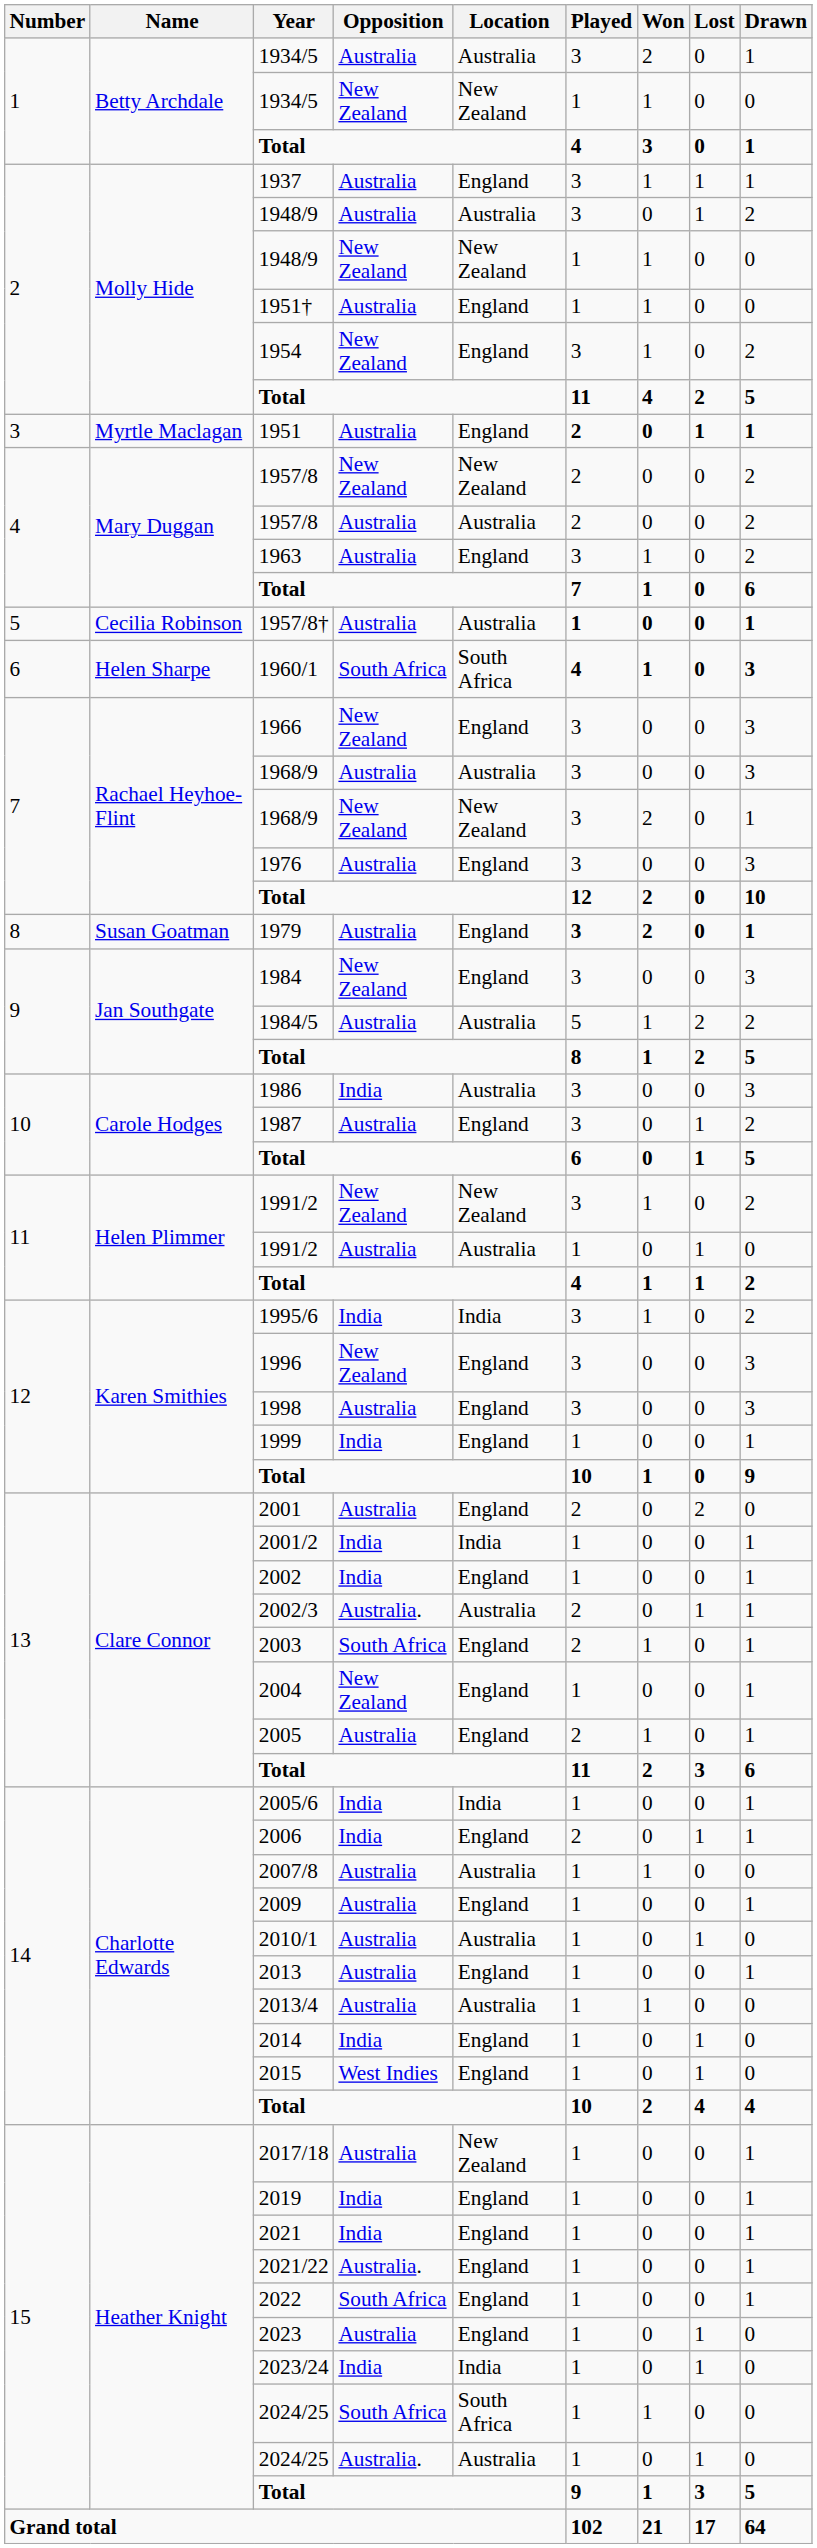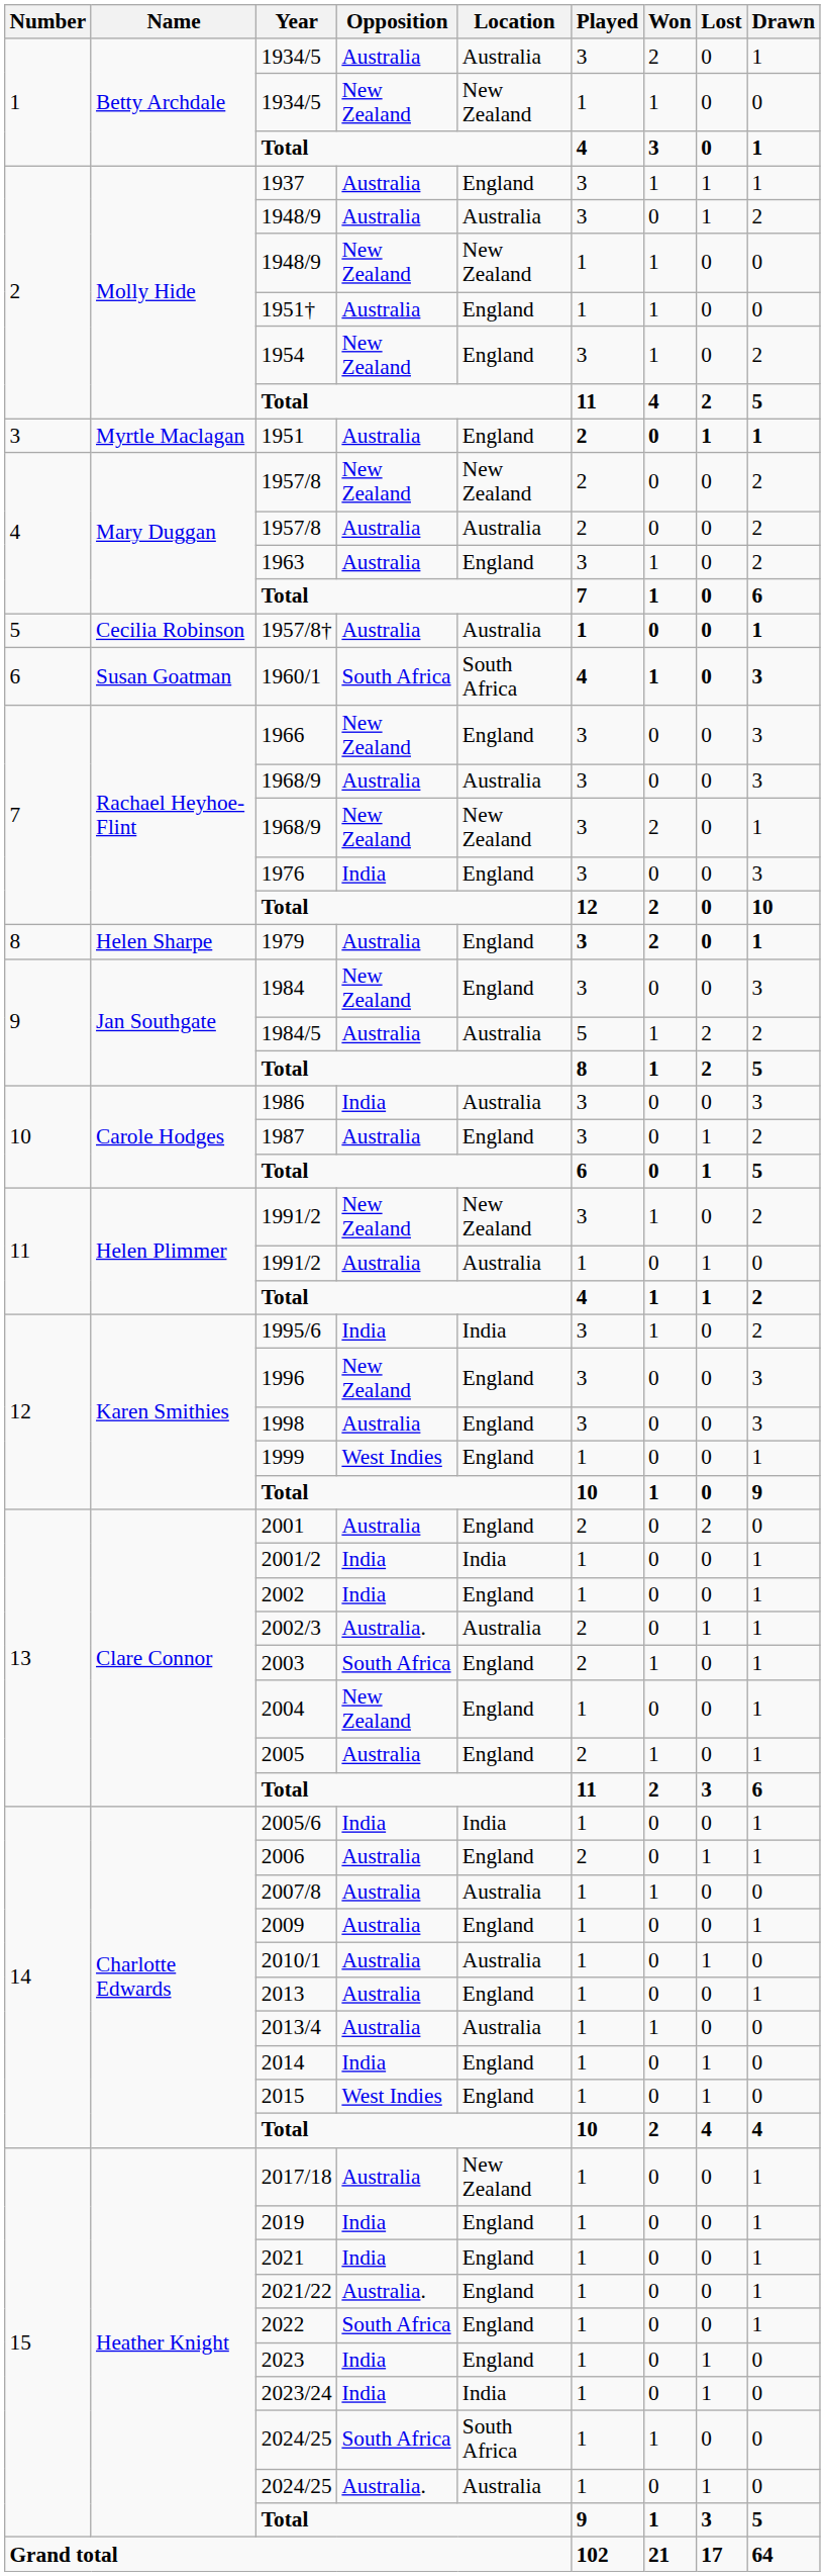 <table class="wikitable">
 <tr>
 <th>Number</th>
 <th>Name</th>
 <th>Year</th>
 <th>Opposition</th>
 <th>Location</th>
 <th>Played</th>
 <th>Won</th>
 <th>Lost</th>
 <th>Drawn</th>
 </tr>
 <tr>
 <td rowspan=3>1</td>
 <td rowspan=3><a href='#'>Betty Archdale</a></td>
 <td>1934/5</td>
 <td><a href='#'>Australia</a></td>
 <td>Australia</td>
 <td>3</td>
 <td>2</td>
 <td>0</td>
 <td>1</td>
 </tr>
 <tr>
 <td>1934/5</td>
 <td><a href='#'>New Zealand</a></td>
 <td>New Zealand</td>
 <td>1</td>
 <td>1</td>
 <td>0</td>
 <td>0</td>
 </tr>
 <tr>
 <td colspan=3><strong>Total</strong></td>
 <td><strong>4</strong></td>
 <td><strong>3</strong></td>
 <td><strong>0</strong></td>
 <td><strong>1</strong></td>
 </tr>
 <tr>
 <td rowspan=6>2</td>
 <td rowspan=6><a href='#'>Molly Hide</a></td>
 <td>1937</td>
 <td><a href='#'>Australia</a></td>
 <td>England</td>
 <td>3</td>
 <td>1</td>
 <td>1</td>
 <td>1</td>
 </tr>
 <tr>
 <td>1948/9</td>
 <td><a href='#'>Australia</a></td>
 <td>Australia</td>
 <td>3</td>
 <td>0</td>
 <td>1</td>
 <td>2</td>
 </tr>
 <tr>
 <td>1948/9</td>
 <td><a href='#'>New Zealand</a></td>
 <td>New Zealand</td>
 <td>1</td>
 <td>1</td>
 <td>0</td>
 <td>0</td>
 </tr>
 <tr>
 <td>1951†</td>
 <td><a href='#'>Australia</a></td>
 <td>England</td>
 <td>1</td>
 <td>1</td>
 <td>0</td>
 <td>0</td>
 </tr>
 <tr>
 <td>1954</td>
 <td><a href='#'>New Zealand</a></td>
 <td>England</td>
 <td>3</td>
 <td>1</td>
 <td>0</td>
 <td>2</td>
 </tr>
 <tr>
 <td colspan=3><strong>Total</strong></td>
 <td><strong>11</strong></td>
 <td><strong>4</strong></td>
 <td><strong>2</strong></td>
 <td><strong>5</strong></td>
 </tr>
 <tr>
 <td>3</td>
 <td><a href='#'>Myrtle Maclagan</a></td>
 <td>1951</td>
 <td><a href='#'>Australia</a></td>
 <td>England</td>
 <td><strong>2</strong></td>
 <td><strong>0</strong></td>
 <td><strong>1</strong></td>
 <td><strong>1</strong></td>
 </tr>
 <tr>
 <td rowspan=4>4</td>
 <td rowspan=4><a href='#'>Mary Duggan</a></td>
 <td>1957/8</td>
 <td><a href='#'>New Zealand</a></td>
 <td>New Zealand</td>
 <td>2</td>
 <td>0</td>
 <td>0</td>
 <td>2</td>
 </tr>
 <tr>
 <td>1957/8</td>
 <td><a href='#'>Australia</a></td>
 <td>Australia</td>
 <td>2</td>
 <td>0</td>
 <td>0</td>
 <td>2</td>
 </tr>
 <tr>
 <td>1963</td>
 <td><a href='#'>Australia</a></td>
 <td>England</td>
 <td>3</td>
 <td>1</td>
 <td>0</td>
 <td>2</td>
 </tr>
 <tr>
 <td colspan=3><strong>Total</strong></td>
 <td><strong>7</strong></td>
 <td><strong>1</strong></td>
 <td><strong>0</strong></td>
 <td><strong>6</strong></td>
 </tr>
 <tr>
 <td>5</td>
 <td><a href='#'>Cecilia Robinson</a></td>
 <td>1957/8†</td>
 <td><a href='#'>Australia</a></td>
 <td>Australia</td>
 <td><strong>1</strong></td>
 <td><strong>0</strong></td>
 <td><strong>0</strong></td>
 <td><strong>1</strong></td>
 </tr>
 <tr>
 <td>6</td>
-<td><a href='#'>Helen Sharpe</a></td>
+<td><a href='#'>Susan Goatman</a></td>
 <td>1960/1</td>
 <td><a href='#'>South Africa</a></td>
 <td>South Africa</td>
 <td><strong>4</strong></td>
 <td><strong>1</strong></td>
 <td><strong>0</strong></td>
 <td><strong>3</strong></td>
 </tr>
 <tr>
 <td rowspan=5>7</td>
 <td rowspan=5><a href='#'>Rachael Heyhoe-Flint</a></td>
 <td>1966</td>
 <td><a href='#'>New Zealand</a></td>
 <td>England</td>
 <td>3</td>
 <td>0</td>
 <td>0</td>
 <td>3</td>
 </tr>
 <tr>
 <td>1968/9</td>
 <td><a href='#'>Australia</a></td>
 <td>Australia</td>
 <td>3</td>
 <td>0</td>
 <td>0</td>
 <td>3</td>
 </tr>
 <tr>
 <td>1968/9</td>
 <td><a href='#'>New Zealand</a></td>
 <td>New Zealand</td>
 <td>3</td>
 <td>2</td>
 <td>0</td>
 <td>1</td>
 </tr>
 <tr>
 <td>1976</td>
-<td><a href='#'>Australia</a></td>
+<td><a href='#'>India</a></td>
 <td>England</td>
 <td>3</td>
 <td>0</td>
 <td>0</td>
 <td>3</td>
 </tr>
 <tr>
 <td colspan=3><strong>Total</strong></td>
 <td><strong>12</strong></td>
 <td><strong>2</strong></td>
 <td><strong>0</strong></td>
 <td><strong>10</strong></td>
 </tr>
 <tr>
 <td>8</td>
-<td><a href='#'>Susan Goatman</a></td>
+<td><a href='#'>Helen Sharpe</a></td>
 <td>1979</td>
 <td><a href='#'>Australia</a></td>
 <td>England</td>
 <td><strong>3</strong></td>
 <td><strong>2</strong></td>
 <td><strong>0</strong></td>
 <td><strong>1</strong></td>
 </tr>
 <tr>
 <td rowspan=3>9</td>
 <td rowspan=3><a href='#'>Jan Southgate</a></td>
 <td>1984</td>
 <td><a href='#'>New Zealand</a></td>
 <td>England</td>
 <td>3</td>
 <td>0</td>
 <td>0</td>
 <td>3</td>
 </tr>
 <tr>
 <td>1984/5</td>
 <td><a href='#'>Australia</a></td>
 <td>Australia</td>
 <td>5</td>
 <td>1</td>
 <td>2</td>
 <td>2</td>
 </tr>
 <tr>
 <td colspan=3><strong>Total</strong></td>
 <td><strong>8</strong></td>
 <td><strong>1</strong></td>
 <td><strong>2</strong></td>
 <td><strong>5</strong></td>
 </tr>
 <tr>
 <td rowspan=3>10</td>
 <td rowspan=3><a href='#'>Carole Hodges</a></td>
 <td>1986</td>
 <td><a href='#'>India</a></td>
 <td>Australia</td>
 <td>3</td>
 <td>0</td>
 <td>0</td>
 <td>3</td>
 </tr>
 <tr>
 <td>1987</td>
 <td><a href='#'>Australia</a></td>
 <td>England</td>
 <td>3</td>
 <td>0</td>
 <td>1</td>
 <td>2</td>
 </tr>
 <tr>
 <td colspan=3><strong>Total</strong></td>
 <td><strong>6</strong></td>
 <td><strong>0</strong></td>
 <td><strong>1</strong></td>
 <td><strong>5</strong></td>
 </tr>
 <tr>
 <td rowspan=3>11</td>
 <td rowspan=3><a href='#'>Helen Plimmer</a></td>
 <td>1991/2</td>
 <td><a href='#'>New Zealand</a></td>
 <td>New Zealand</td>
 <td>3</td>
 <td>1</td>
 <td>0</td>
 <td>2</td>
 </tr>
 <tr>
 <td>1991/2</td>
 <td><a href='#'>Australia</a></td>
 <td>Australia</td>
 <td>1</td>
 <td>0</td>
 <td>1</td>
 <td>0</td>
 </tr>
 <tr>
 <td colspan=3><strong>Total</strong></td>
 <td><strong>4</strong></td>
 <td><strong>1</strong></td>
 <td><strong>1</strong></td>
 <td><strong>2</strong></td>
 </tr>
 <tr>
 <td rowspan=5>12</td>
 <td rowspan=5><a href='#'>Karen Smithies</a></td>
 <td>1995/6</td>
 <td><a href='#'>India</a></td>
 <td>India</td>
 <td>3</td>
 <td>1</td>
 <td>0</td>
 <td>2</td>
 </tr>
 <tr>
 <td>1996</td>
 <td><a href='#'>New Zealand</a></td>
 <td>England</td>
 <td>3</td>
 <td>0</td>
 <td>0</td>
 <td>3</td>
 </tr>
 <tr>
 <td>1998</td>
 <td><a href='#'>Australia</a></td>
 <td>England</td>
 <td>3</td>
 <td>0</td>
 <td>0</td>
 <td>3</td>
 </tr>
 <tr>
 <td>1999</td>
-<td><a href='#'>India</a></td>
+<td><a href='#'>West Indies</a></td>
 <td>England</td>
 <td>1</td>
 <td>0</td>
 <td>0</td>
 <td>1</td>
 </tr>
 <tr>
 <td colspan=3><strong>Total</strong></td>
 <td><strong>10</strong></td>
 <td><strong>1</strong></td>
 <td><strong>0</strong></td>
 <td><strong>9</strong></td>
 </tr>
 <tr>
 <td rowspan=8>13</td>
 <td rowspan=8><a href='#'>Clare Connor</a></td>
 <td>2001</td>
 <td><a href='#'>Australia</a></td>
 <td>England</td>
 <td>2</td>
 <td>0</td>
 <td>2</td>
 <td>0</td>
 </tr>
 <tr>
 <td>2001/2</td>
 <td><a href='#'>India</a></td>
 <td>India</td>
 <td>1</td>
 <td>0</td>
 <td>0</td>
 <td>1</td>
 </tr>
 <tr>
 <td>2002</td>
 <td><a href='#'>India</a></td>
 <td>England</td>
 <td>1</td>
 <td>0</td>
 <td>0</td>
 <td>1</td>
 </tr>
 <tr>
 <td>2002/3</td>
 <td><a href='#'>Australia</a>.</td>
 <td>Australia</td>
 <td>2</td>
 <td>0</td>
 <td>1</td>
 <td>1</td>
 </tr>
 <tr>
 <td>2003</td>
 <td><a href='#'>South Africa</a></td>
 <td>England</td>
 <td>2</td>
 <td>1</td>
 <td>0</td>
 <td>1</td>
 </tr>
 <tr>
 <td>2004</td>
 <td><a href='#'>New Zealand</a></td>
 <td>England</td>
 <td>1</td>
 <td>0</td>
 <td>0</td>
 <td>1</td>
 </tr>
 <tr>
 <td>2005</td>
 <td><a href='#'>Australia</a></td>
 <td>England</td>
 <td>2</td>
 <td>1</td>
 <td>0</td>
 <td>1</td>
 </tr>
 <tr>
 <td colspan=3><strong>Total</strong></td>
 <td><strong>11</strong></td>
 <td><strong>2</strong></td>
 <td><strong>3</strong></td>
 <td><strong>6</strong></td>
 </tr>
 <tr>
 <td rowspan=10>14</td>
 <td rowspan=10><a href='#'>Charlotte Edwards</a></td>
 <td>2005/6</td>
 <td><a href='#'>India</a></td>
 <td>India</td>
 <td>1</td>
 <td>0</td>
 <td>0</td>
 <td>1</td>
 </tr>
 <tr>
 <td>2006</td>
-<td><a href='#'>India</a></td>
+<td><a href='#'>Australia</a></td>
 <td>England</td>
 <td>2</td>
 <td>0</td>
 <td>1</td>
 <td>1</td>
 </tr>
 <tr>
 <td>2007/8</td>
 <td><a href='#'>Australia</a></td>
 <td>Australia</td>
 <td>1</td>
 <td>1</td>
 <td>0</td>
 <td>0</td>
 </tr>
 <tr>
 <td>2009</td>
 <td><a href='#'>Australia</a></td>
 <td>England</td>
 <td>1</td>
 <td>0</td>
 <td>0</td>
 <td>1</td>
 </tr>
 <tr>
 <td>2010/1</td>
 <td><a href='#'>Australia</a></td>
 <td>Australia</td>
 <td>1</td>
 <td>0</td>
 <td>1</td>
 <td>0</td>
 </tr>
 <tr>
 <td>2013</td>
 <td><a href='#'>Australia</a></td>
 <td>England</td>
 <td>1</td>
 <td>0</td>
 <td>0</td>
 <td>1</td>
 </tr>
 <tr>
 <td>2013/4</td>
 <td><a href='#'>Australia</a></td>
 <td>Australia</td>
 <td>1</td>
 <td>1</td>
 <td>0</td>
 <td>0</td>
 </tr>
 <tr>
 <td>2014</td>
 <td><a href='#'>India</a></td>
 <td>England</td>
 <td>1</td>
 <td>0</td>
 <td>1</td>
 <td>0</td>
 </tr>
 <tr>
 <td>2015</td>
 <td><a href='#'>West Indies</a></td>
 <td>England</td>
 <td>1</td>
 <td>0</td>
 <td>1</td>
 <td>0</td>
 </tr>
 <tr>
 <td colspan=3><strong>Total</strong></td>
 <td><strong>10</strong></td>
 <td><strong>2</strong></td>
 <td><strong>4</strong></td>
 <td><strong>4</strong></td>
 </tr>
 <tr>
 <td rowspan=10>15</td>
 <td rowspan=10><a href='#'>Heather Knight</a></td>
 <td>2017/18</td>
 <td><a href='#'>Australia</a></td>
 <td>New Zealand</td>
 <td>1</td>
 <td>0</td>
 <td>0</td>
 <td>1</td>
 </tr>
 <tr>
 <td>2019</td>
 <td><a href='#'>India</a></td>
 <td>England</td>
 <td>1</td>
 <td>0</td>
 <td>0</td>
 <td>1</td>
 </tr>
 <tr>
 <td>2021</td>
 <td><a href='#'>India</a></td>
 <td>England</td>
 <td>1</td>
 <td>0</td>
 <td>0</td>
 <td>1</td>
 </tr>
 <tr>
 <td>2021/22</td>
 <td><a href='#'>Australia</a>.</td>
 <td>England</td>
 <td>1</td>
 <td>0</td>
 <td>0</td>
 <td>1</td>
 </tr>
 <tr>
 <td>2022</td>
 <td><a href='#'>South Africa</a></td>
 <td>England</td>
 <td>1</td>
 <td>0</td>
 <td>0</td>
 <td>1</td>
 </tr>
 <tr>
 <td>2023</td>
-<td><a href='#'>Australia</a></td>
+<td><a href='#'>India</a></td>
 <td>England</td>
 <td>1</td>
 <td>0</td>
 <td>1</td>
 <td>0</td>
 </tr>
 <tr>
 <td>2023/24</td>
 <td><a href='#'>India</a></td>
 <td>India</td>
 <td>1</td>
 <td>0</td>
 <td>1</td>
 <td>0</td>
 </tr>
 <tr>
 <td>2024/25</td>
 <td><a href='#'>South Africa</a></td>
 <td>South Africa</td>
 <td>1</td>
 <td>1</td>
 <td>0</td>
 <td>0</td>
 </tr>
 <tr>
 <td>2024/25</td>
 <td><a href='#'>Australia</a>.</td>
 <td>Australia</td>
 <td>1</td>
 <td>0</td>
 <td>1</td>
 <td>0</td>
 </tr>
 <tr>
 <td colspan=3><strong>Total</strong></td>
 <td><strong>9</strong></td>
 <td><strong>1</strong></td>
 <td><strong>3</strong></td>
 <td><strong>5</strong></td>
 </tr>
 <tr>
 <td colspan=5><strong>Grand total</strong></td>
 <td><strong>102</strong></td>
 <td><strong>21</strong></td>
 <td><strong>17</strong></td>
 <td><strong>64</strong></td>
 </tr>
 </table>
